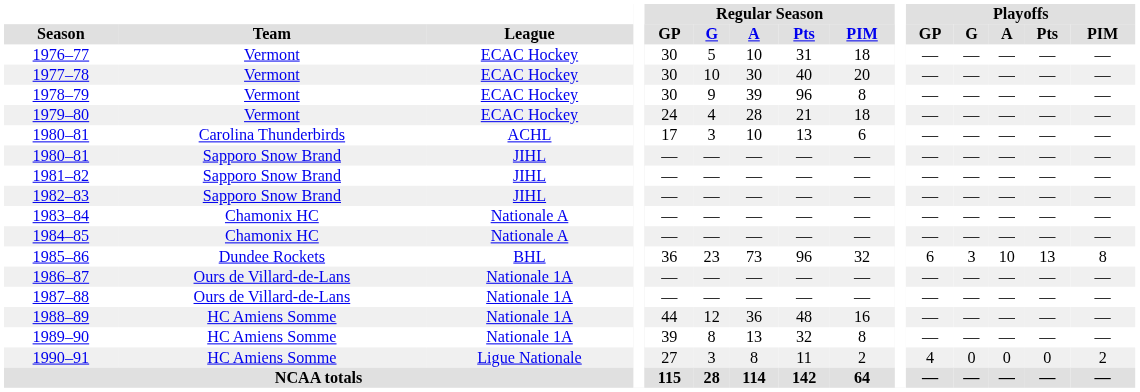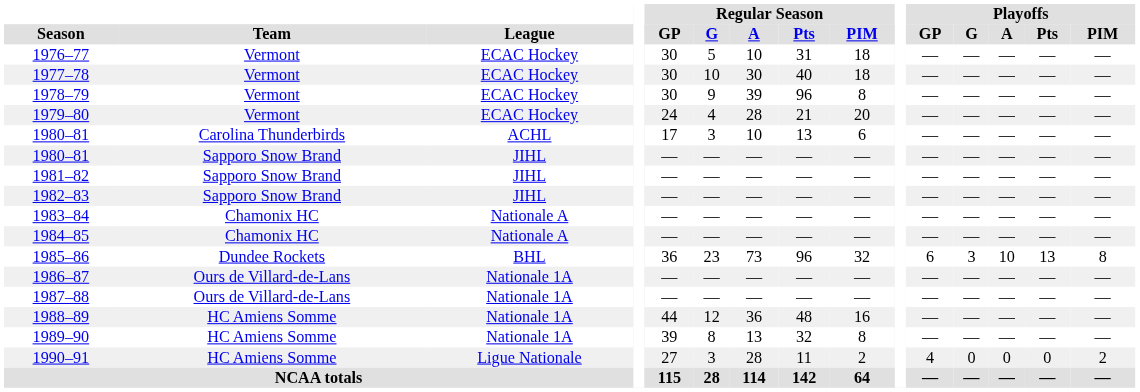 <table border="0" cellpadding="1" cellspacing="0" style="text-align:center; width:70em">
 <tr bgcolor="#e0e0e0">
 <th colspan="3"  bgcolor="#ffffff"> </th>
 <th rowspan="99" bgcolor="#ffffff"> </th>
 <th colspan="5">Regular Season</th>
 <th rowspan="99" bgcolor="#ffffff"> </th>
 <th colspan="5">Playoffs</th>
 </tr>
 <tr bgcolor="#e0e0e0">
 <th>Season</th>
 <th>Team</th>
 <th>League</th>
 <th>GP</th>
 <th><a href='#'>G</a></th>
 <th><a href='#'>A</a></th>
 <th><a href='#'>Pts</a></th>
 <th><a href='#'>PIM</a></th>
 <th>GP</th>
 <th>G</th>
 <th>A</th>
 <th>Pts</th>
 <th>PIM</th>
 </tr>
 <tr>
 <td><a href='#'>1976–77</a></td>
 <td><a href='#'>Vermont</a></td>
 <td><a href='#'>ECAC Hockey</a></td>
 <td>30</td>
 <td>5</td>
 <td>10</td>
 <td>31</td>
 <td>18</td>
 <td>—</td>
 <td>—</td>
 <td>—</td>
 <td>—</td>
 <td>—</td>
 </tr>
 <tr bgcolor="f0f0f0">
 <td><a href='#'>1977–78</a></td>
 <td><a href='#'>Vermont</a></td>
 <td><a href='#'>ECAC Hockey</a></td>
 <td>30</td>
 <td>10</td>
 <td>30</td>
 <td>40</td>
-<td>20</td>
+<td>18</td>
 <td>—</td>
 <td>—</td>
 <td>—</td>
 <td>—</td>
 <td>—</td>
 </tr>
 <tr>
 <td><a href='#'>1978–79</a></td>
 <td><a href='#'>Vermont</a></td>
 <td><a href='#'>ECAC Hockey</a></td>
 <td>30</td>
 <td>9</td>
 <td>39</td>
 <td>96</td>
 <td>8</td>
 <td>—</td>
 <td>—</td>
 <td>—</td>
 <td>—</td>
 <td>—</td>
 </tr>
 <tr bgcolor="f0f0f0">
 <td><a href='#'>1979–80</a></td>
 <td><a href='#'>Vermont</a></td>
 <td><a href='#'>ECAC Hockey</a></td>
 <td>24</td>
 <td>4</td>
 <td>28</td>
 <td>21</td>
-<td>18</td>
+<td>20</td>
 <td>—</td>
 <td>—</td>
 <td>—</td>
 <td>—</td>
 <td>—</td>
 </tr>
 <tr>
 <td><a href='#'>1980–81</a></td>
 <td><a href='#'>Carolina Thunderbirds</a></td>
 <td><a href='#'>ACHL</a></td>
 <td>17</td>
 <td>3</td>
 <td>10</td>
 <td>13</td>
 <td>6</td>
 <td>—</td>
 <td>—</td>
 <td>—</td>
 <td>—</td>
 <td>—</td>
 </tr>
 <tr bgcolor="f0f0f0">
 <td><a href='#'>1980–81</a></td>
 <td><a href='#'>Sapporo Snow Brand</a></td>
 <td><a href='#'>JIHL</a></td>
 <td>—</td>
 <td>—</td>
 <td>—</td>
 <td>—</td>
 <td>—</td>
 <td>—</td>
 <td>—</td>
 <td>—</td>
 <td>—</td>
 <td>—</td>
 </tr>
 <tr>
 <td><a href='#'>1981–82</a></td>
 <td><a href='#'>Sapporo Snow Brand</a></td>
 <td><a href='#'>JIHL</a></td>
 <td>—</td>
 <td>—</td>
 <td>—</td>
 <td>—</td>
 <td>—</td>
 <td>—</td>
 <td>—</td>
 <td>—</td>
 <td>—</td>
 <td>—</td>
 </tr>
 <tr bgcolor="f0f0f0">
 <td><a href='#'>1982–83</a></td>
 <td><a href='#'>Sapporo Snow Brand</a></td>
 <td><a href='#'>JIHL</a></td>
 <td>—</td>
 <td>—</td>
 <td>—</td>
 <td>—</td>
 <td>—</td>
 <td>—</td>
 <td>—</td>
 <td>—</td>
 <td>—</td>
 <td>—</td>
 </tr>
 <tr>
 <td><a href='#'>1983–84</a></td>
 <td><a href='#'>Chamonix HC</a></td>
 <td><a href='#'>Nationale A</a></td>
 <td>—</td>
 <td>—</td>
 <td>—</td>
 <td>—</td>
 <td>—</td>
 <td>—</td>
 <td>—</td>
 <td>—</td>
 <td>—</td>
 <td>—</td>
 </tr>
 <tr bgcolor="f0f0f0">
 <td><a href='#'>1984–85</a></td>
 <td><a href='#'>Chamonix HC</a></td>
 <td><a href='#'>Nationale A</a></td>
 <td>—</td>
 <td>—</td>
 <td>—</td>
 <td>—</td>
 <td>—</td>
 <td>—</td>
 <td>—</td>
 <td>—</td>
 <td>—</td>
 <td>—</td>
 </tr>
 <tr>
 <td><a href='#'>1985–86</a></td>
 <td><a href='#'>Dundee Rockets</a></td>
 <td><a href='#'>BHL</a></td>
 <td>36</td>
 <td>23</td>
 <td>73</td>
 <td>96</td>
 <td>32</td>
 <td>6</td>
 <td>3</td>
 <td>10</td>
 <td>13</td>
 <td>8</td>
 </tr>
 <tr bgcolor="f0f0f0">
 <td><a href='#'>1986–87</a></td>
 <td><a href='#'>Ours de Villard-de-Lans</a></td>
 <td><a href='#'>Nationale 1A</a></td>
 <td>—</td>
 <td>—</td>
 <td>—</td>
 <td>—</td>
 <td>—</td>
 <td>—</td>
 <td>—</td>
 <td>—</td>
 <td>—</td>
 <td>—</td>
 </tr>
 <tr>
 <td><a href='#'>1987–88</a></td>
 <td><a href='#'>Ours de Villard-de-Lans</a></td>
 <td><a href='#'>Nationale 1A</a></td>
 <td>—</td>
 <td>—</td>
 <td>—</td>
 <td>—</td>
 <td>—</td>
 <td>—</td>
 <td>—</td>
 <td>—</td>
 <td>—</td>
 <td>—</td>
 </tr>
 <tr bgcolor="f0f0f0">
 <td><a href='#'>1988–89</a></td>
 <td><a href='#'>HC Amiens Somme</a></td>
 <td><a href='#'>Nationale 1A</a></td>
 <td>44</td>
 <td>12</td>
 <td>36</td>
 <td>48</td>
 <td>16</td>
 <td>—</td>
 <td>—</td>
 <td>—</td>
 <td>—</td>
 <td>—</td>
 </tr>
 <tr>
 <td><a href='#'>1989–90</a></td>
 <td><a href='#'>HC Amiens Somme</a></td>
 <td><a href='#'>Nationale 1A</a></td>
 <td>39</td>
 <td>8</td>
 <td>13</td>
 <td>32</td>
 <td>8</td>
 <td>—</td>
 <td>—</td>
 <td>—</td>
 <td>—</td>
 <td>—</td>
 </tr>
 <tr bgcolor="f0f0f0">
 <td><a href='#'>1990–91</a></td>
 <td><a href='#'>HC Amiens Somme</a></td>
 <td><a href='#'>Ligue Nationale</a></td>
 <td>27</td>
 <td>3</td>
-<td>8</td>
+<td>28</td>
 <td>11</td>
 <td>2</td>
 <td>4</td>
 <td>0</td>
 <td>0</td>
 <td>0</td>
 <td>2</td>
 </tr>
 <tr bgcolor="#e0e0e0">
 <th colspan="3">NCAA totals</th>
 <th>115</th>
 <th>28</th>
 <th>114</th>
 <th>142</th>
 <th>64</th>
 <th>—</th>
 <th>—</th>
 <th>—</th>
 <th>—</th>
 <th>—</th>
 </tr>
 </table>
